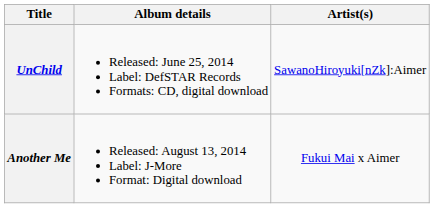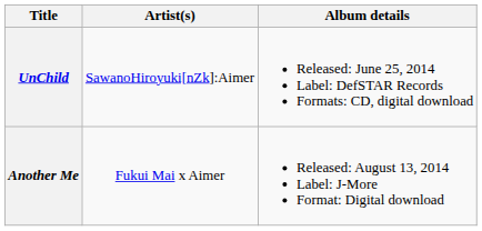 <table class="wikitable plainrowheaders">
 <tr>
 <th scope="col">Title</th>
+<th scope="col">Artist(s)</th>
 <th scope="col">Album details</th>
-<th scope="col">Artist(s)</th>
 </tr>
 <tr>
 <th scope="row"><em><a href='#'>UnChild</a></em></th>
+<td align="center"><a href='#'>SawanoHiroyuki[nZk</a>]:Aimer</td>
 <td><br><ul><li>Released: June 25, 2014</li><li>Label: DefSTAR Records</li><li>Formats: CD, digital download</li></ul></td>
-<td align="center"><a href='#'>SawanoHiroyuki[nZk</a>]:Aimer</td>
 </tr>
 <tr>
 <th scope="row"><em>Another Me</em></th>
+<td align="center"><a href='#'>Fukui Mai</a> x Aimer</td>
 <td><br><ul><li>Released: August 13, 2014</li><li>Label: J-More</li><li>Format: Digital download</li></ul></td>
-<td align="center"><a href='#'>Fukui Mai</a> x Aimer</td>
 </tr>
 </table>
